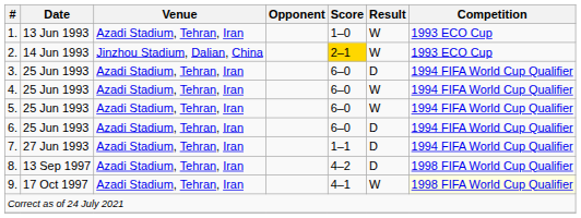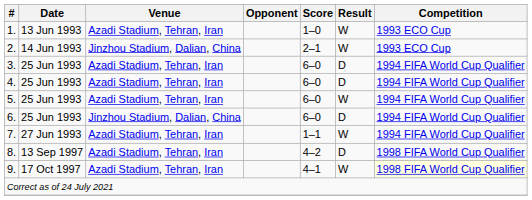 <table class="wikitable" style="font-size:95%;">
 <tr>
 <th>#</th>
 <th>Date</th>
 <th>Venue</th>
 <th>Opponent</th>
 <th>Score</th>
 <th>Result</th>
 <th>Competition</th>
 </tr>
 <tr>
 <td>1.</td>
 <td>13 Jun 1993</td>
 <td><a href='#'>Azadi Stadium</a>, <a href='#'>Tehran</a>, <a href='#'>Iran</a></td>
 <td></td>
 <td>1–0</td>
 <td>W</td>
 <td><a href='#'>1993 ECO Cup</a></td>
 </tr>
 <tr>
 <td>2.</td>
 <td>14 Jun 1993</td>
 <td><a href='#'>Jinzhou Stadium</a>, <a href='#'>Dalian</a>, <a href='#'>China</a></td>
 <td></td>
-<td style="background: gold;">2–1</td>
+<td>2–1</td>
 <td>W</td>
 <td><a href='#'>1993 ECO Cup</a></td>
 </tr>
 <tr>
 <td>3.</td>
 <td>25 Jun 1993</td>
 <td><a href='#'>Azadi Stadium</a>, <a href='#'>Tehran</a>, <a href='#'>Iran</a></td>
 <td></td>
 <td>6–0</td>
 <td>D</td>
 <td><a href='#'>1994 FIFA World Cup Qualifier</a></td>
 </tr>
 <tr>
 <td>4.</td>
 <td>25 Jun 1993</td>
 <td><a href='#'>Azadi Stadium</a>, <a href='#'>Tehran</a>, <a href='#'>Iran</a></td>
 <td></td>
 <td>6–0</td>
-<td>W</td>
+<td>D</td>
 <td><a href='#'>1994 FIFA World Cup Qualifier</a></td>
 </tr>
 <tr>
 <td>5.</td>
 <td>25 Jun 1993</td>
 <td><a href='#'>Azadi Stadium</a>, <a href='#'>Tehran</a>, <a href='#'>Iran</a></td>
 <td></td>
 <td>6–0</td>
 <td>W</td>
 <td><a href='#'>1994 FIFA World Cup Qualifier</a></td>
 </tr>
 <tr>
 <td>6.</td>
 <td>25 Jun 1993</td>
-<td><a href='#'>Azadi Stadium</a>, <a href='#'>Tehran</a>, <a href='#'>Iran</a></td>
+<td><a href='#'>Jinzhou Stadium</a>, <a href='#'>Dalian</a>, <a href='#'>China</a></td>
 <td></td>
 <td>6–0</td>
 <td>D</td>
 <td><a href='#'>1994 FIFA World Cup Qualifier</a></td>
 </tr>
 <tr>
 <td>7.</td>
 <td>27 Jun 1993</td>
 <td><a href='#'>Azadi Stadium</a>, <a href='#'>Tehran</a>, <a href='#'>Iran</a></td>
 <td></td>
 <td>1–1</td>
-<td>D</td>
+<td>W</td>
 <td><a href='#'>1994 FIFA World Cup Qualifier</a></td>
 </tr>
 <tr>
 <td>8.</td>
 <td>13 Sep 1997</td>
 <td><a href='#'>Azadi Stadium</a>, <a href='#'>Tehran</a>, <a href='#'>Iran</a></td>
 <td></td>
 <td>4–2</td>
 <td>D</td>
 <td><a href='#'>1998 FIFA World Cup Qualifier</a></td>
 </tr>
 <tr>
 <td>9.</td>
 <td>17 Oct 1997</td>
 <td><a href='#'>Azadi Stadium</a>, <a href='#'>Tehran</a>, <a href='#'>Iran</a></td>
 <td></td>
 <td>4–1</td>
 <td>W</td>
 <td style="background: lightyellow;"><a href='#'>1998 FIFA World Cup Qualifier</a></td>
 </tr>
 <tr>
 <td colspan=18><small><em>Correct as of 24 July 2021</em></small></td>
 </tr>
 <tr>
 </tr>
 </table>
